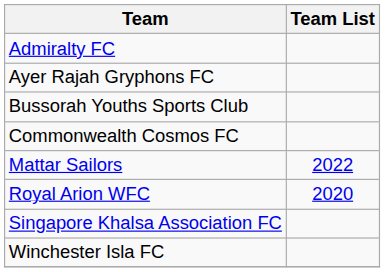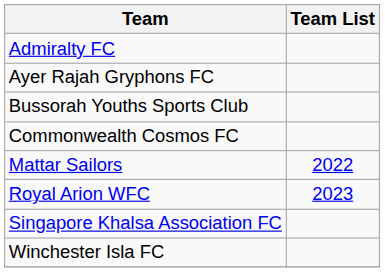 <table class="wikitable">
 <tr>
 <th>Team</th>
 <th>Team List</th>
 </tr>
 <tr>
 <td><a href='#'>Admiralty FC</a></td>
 <td style="text-align:center;"></td>
 </tr>
 <tr>
 <td>Ayer Rajah Gryphons FC</td>
 <td></td>
 </tr>
 <tr>
 <td>Bussorah Youths Sports Club</td>
 <td></td>
 </tr>
 <tr>
 <td>Commonwealth Cosmos FC</td>
 <td></td>
 </tr>
 <tr>
 <td><a href='#'>Mattar Sailors</a></td>
 <td style="text-align:center;"><a href='#'>2022</a></td>
 </tr>
 <tr>
 <td><a href='#'>Royal Arion WFC</a></td>
-<td style="text-align:center;"><a href='#'>2020</a></td>
+<td style="text-align:center;"><a href='#'>2023</a></td>
 </tr>
 <tr>
 <td><a href='#'>Singapore Khalsa Association FC</a></td>
 <td></td>
 </tr>
 <tr>
 <td>Winchester Isla FC</td>
 <td></td>
 </tr>
 <tr>
 </tr>
 </table>
